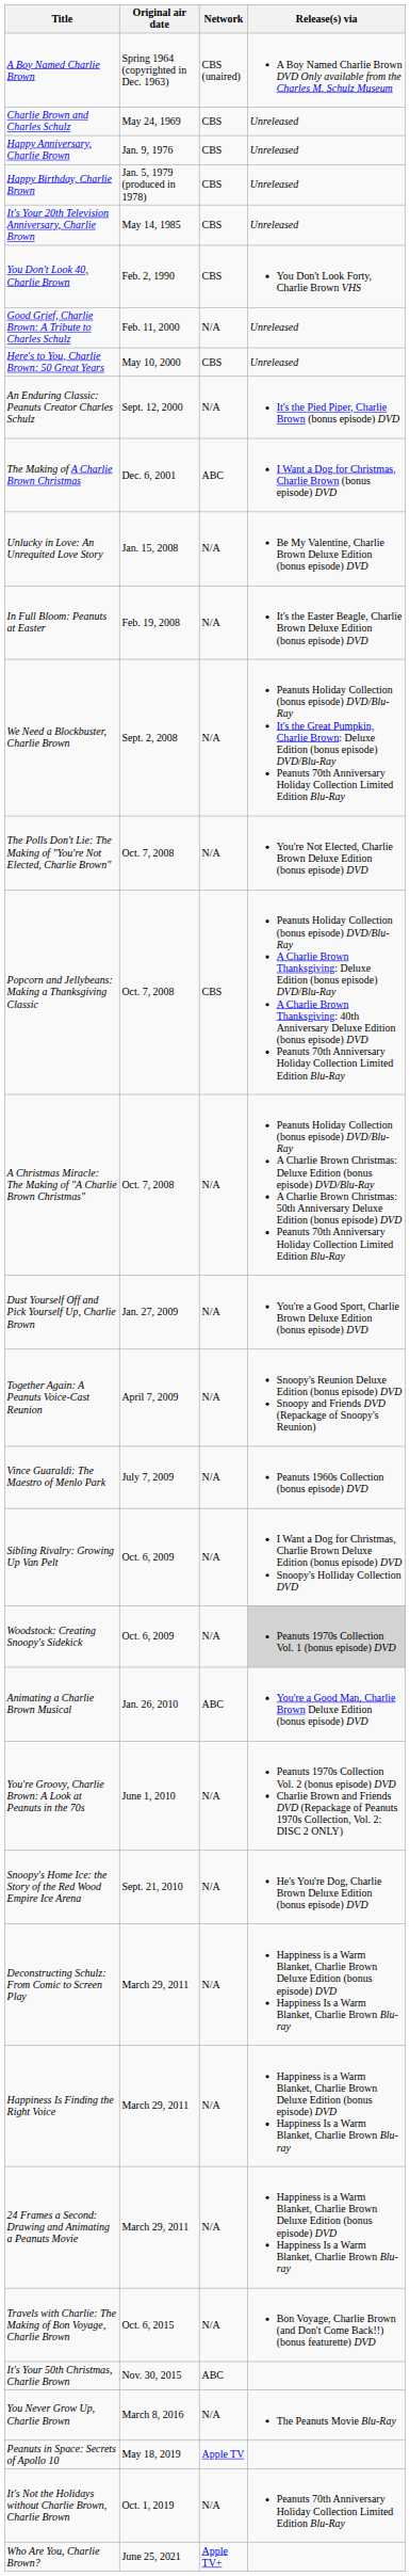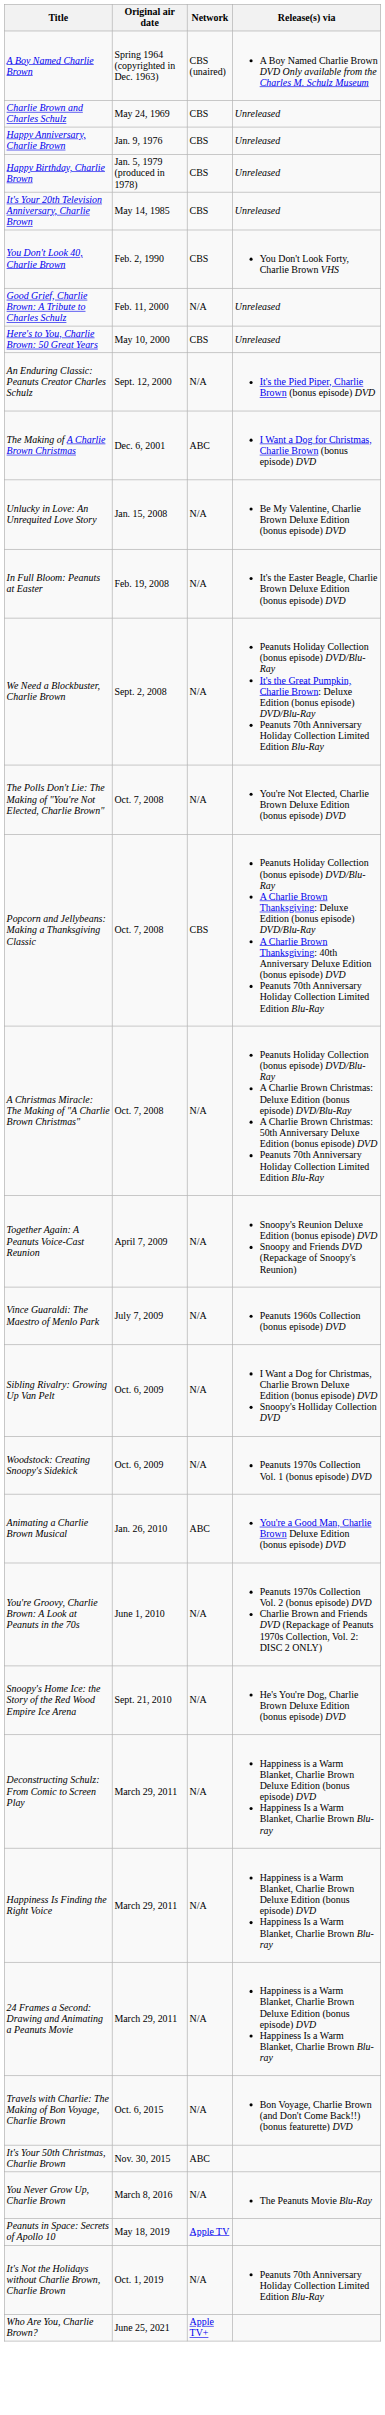 <table class="wikitable">
 <tr>
 <th>Title</th>
 <th>Original air date</th>
 <th>Network</th>
 <th>Release(s) via</th>
 </tr>
 <tr>
 <td><em><a href='#'>A Boy Named Charlie Brown</a></em></td>
 <td>Spring 1964 (copyrighted in Dec. 1963)</td>
 <td>CBS (unaired)</td>
 <td><br><ul><li>A Boy Named Charlie Brown <em>DVD</em> <em>Only available from the <a href='#'>Charles M. Schulz Museum</a></em></li></ul></td>
 </tr>
 <tr>
 <td><em><a href='#'>Charlie Brown and Charles Schulz</a></em></td>
 <td>May 24, 1969</td>
 <td>CBS</td>
 <td><div><em>Unreleased</em></div></td>
 </tr>
 <tr>
 <td><em><a href='#'>Happy Anniversary, Charlie Brown</a></em></td>
 <td>Jan. 9, 1976</td>
 <td>CBS</td>
 <td><div><em>Unreleased</em></div></td>
 </tr>
 <tr>
 <td><em><a href='#'>Happy Birthday, Charlie Brown</a></em></td>
 <td>Jan. 5, 1979 (produced in 1978)</td>
 <td>CBS</td>
 <td><div><em>Unreleased</em></div></td>
 </tr>
 <tr>
 <td><em><a href='#'>It's Your 20th Television Anniversary, Charlie Brown</a></em></td>
 <td>May 14, 1985</td>
 <td>CBS</td>
 <td><div><em>Unreleased</em></div></td>
 </tr>
 <tr>
 <td><em><a href='#'>You Don't Look 40, Charlie Brown</a></em></td>
 <td>Feb. 2, 1990</td>
 <td>CBS</td>
 <td><br><ul><li>You Don't Look Forty, Charlie Brown <em>VHS</em></li></ul></td>
 </tr>
 <tr>
 <td><em><a href='#'>Good Grief, Charlie Brown: A Tribute to Charles Schulz</a></em></td>
 <td>Feb. 11, 2000</td>
 <td>N/A</td>
 <td><div><em>Unreleased</em></div></td>
 </tr>
 <tr>
 <td><em><a href='#'>Here's to You, Charlie Brown: 50 Great Years</a></em></td>
 <td>May 10, 2000</td>
 <td>CBS</td>
 <td><div><em>Unreleased</em></div></td>
 </tr>
 <tr>
 <td><em>An Enduring Classic: Peanuts Creator Charles Schulz</em></td>
 <td>Sept. 12, 2000</td>
 <td>N/A</td>
 <td><br><ul><li><a href='#'>It's the Pied Piper, Charlie Brown</a> (bonus episode) <em>DVD</em></li></ul></td>
 </tr>
 <tr>
 <td><em>The Making of <a href='#'>A Charlie Brown Christmas</a></em></td>
 <td>Dec. 6, 2001</td>
 <td>ABC</td>
 <td><br><ul><li><a href='#'>I Want a Dog for Christmas, Charlie Brown</a> (bonus episode) <em>DVD</em></li></ul></td>
 </tr>
 <tr>
 <td><em>Unlucky in Love: An Unrequited Love Story</em></td>
 <td>Jan. 15, 2008</td>
 <td>N/A</td>
 <td><br><ul><li>Be My Valentine, Charlie Brown Deluxe Edition (bonus episode) <em>DVD</em></li></ul></td>
 </tr>
 <tr>
 <td><em>In Full Bloom: Peanuts at Easter</em></td>
 <td>Feb. 19, 2008</td>
 <td>N/A</td>
 <td><br><ul><li>It's the Easter Beagle, Charlie Brown Deluxe Edition (bonus episode) <em>DVD</em></li></ul></td>
 </tr>
 <tr>
 <td><em>We Need a Blockbuster, Charlie Brown</em></td>
 <td>Sept. 2, 2008</td>
 <td>N/A</td>
 <td><br><ul><li>Peanuts Holiday Collection (bonus episode) <em>DVD/Blu-Ray</em></li><li><a href='#'>It's the Great Pumpkin, Charlie Brown</a>: Deluxe Edition (bonus episode) <em>DVD/Blu-Ray</em></li><li>Peanuts 70th Anniversary Holiday Collection Limited Edition <em>Blu-Ray</em></li></ul></td>
 </tr>
 <tr>
 <td><em>The Polls Don't Lie: The Making of "You're Not Elected, Charlie Brown"</em></td>
 <td>Oct. 7, 2008</td>
 <td>N/A</td>
 <td><br><ul><li>You're Not Elected, Charlie Brown Deluxe Edition (bonus episode) <em>DVD</em></li></ul></td>
 </tr>
 <tr>
 <td><em>Popcorn and Jellybeans: Making a Thanksgiving Classic</em></td>
 <td>Oct. 7, 2008</td>
 <td>CBS</td>
 <td><br><ul><li>Peanuts Holiday Collection (bonus episode) <em>DVD/Blu-Ray</em></li><li><a href='#'>A Charlie Brown Thanksgiving</a>: Deluxe Edition (bonus episode) <em>DVD/Blu-Ray</em></li><li><a href='#'>A Charlie Brown Thanksgiving</a>: 40th Anniversary Deluxe Edition (bonus episode) <em>DVD</em></li><li>Peanuts 70th Anniversary Holiday Collection Limited Edition <em>Blu-Ray</em></li></ul></td>
 </tr>
 <tr>
 <td><em>A Christmas Miracle: The Making of "A Charlie Brown Christmas"</em></td>
 <td>Oct. 7, 2008</td>
 <td>N/A</td>
 <td><br><ul><li>Peanuts Holiday Collection (bonus episode) <em>DVD/Blu-Ray</em></li><li>A Charlie Brown Christmas: Deluxe Edition (bonus episode) <em>DVD/Blu-Ray</em></li><li>A Charlie Brown Christmas: 50th Anniversary Deluxe Edition (bonus episode) <em>DVD</em></li><li>Peanuts 70th Anniversary Holiday Collection Limited Edition <em>Blu-Ray</em></li></ul></td>
 </tr>
 <tr>
-<td><em>Dust Yourself Off and Pick Yourself Up, Charlie Brown</em></td>
-<td>Jan. 27, 2009</td>
-<td>N/A</td>
-<td><br><ul><li>You're a Good Sport, Charlie Brown Deluxe Edition (bonus episode) <em>DVD</em></li></ul></td>
-</tr>
-<tr>
 <td><em>Together Again: A Peanuts Voice-Cast Reunion</em></td>
 <td>April 7, 2009</td>
 <td>N/A</td>
 <td><br><ul><li>Snoopy's Reunion Deluxe Edition (bonus episode) <em>DVD</em></li><li>Snoopy and Friends <em>DVD</em> (Repackage of Snoopy's Reunion)</li></ul></td>
 </tr>
 <tr>
 <td><em>Vince Guaraldi: The Maestro of Menlo Park</em></td>
 <td>July 7, 2009</td>
 <td>N/A</td>
 <td><br><ul><li>Peanuts 1960s Collection (bonus episode) <em>DVD</em></li></ul></td>
 </tr>
 <tr>
 <td><em>Sibling Rivalry: Growing Up Van Pelt</em></td>
 <td>Oct. 6, 2009</td>
 <td>N/A</td>
 <td><br><ul><li>I Want a Dog for Christmas, Charlie Brown Deluxe Edition (bonus episode) <em>DVD</em></li><li>Snoopy's Holliday Collection <em>DVD</em></li></ul></td>
 </tr>
 <tr>
 <td><em>Woodstock: Creating Snoopy's Sidekick</em></td>
 <td>Oct. 6, 2009</td>
 <td>N/A</td>
-<td style="background: lightgrey;"><br><ul><li>Peanuts 1970s Collection Vol. 1 (bonus episode) <em>DVD</em></li></ul></td>
+<td><br><ul><li>Peanuts 1970s Collection Vol. 1 (bonus episode) <em>DVD</em></li></ul></td>
 </tr>
 <tr>
 <td><em>Animating a Charlie Brown Musical</em></td>
 <td>Jan. 26, 2010</td>
 <td>ABC</td>
 <td><br><ul><li><a href='#'>You're a Good Man, Charlie Brown</a> Deluxe Edition (bonus episode) <em>DVD</em></li></ul></td>
 </tr>
 <tr>
 <td><em>You're Groovy, Charlie Brown: A Look at Peanuts in the 70s</em></td>
 <td>June 1, 2010</td>
 <td>N/A</td>
 <td><br><ul><li>Peanuts 1970s Collection Vol. 2 (bonus episode) <em>DVD</em></li><li>Charlie Brown and Friends <em>DVD</em> (Repackage of Peanuts 1970s Collection, Vol. 2: DISC 2 ONLY)</li></ul></td>
 </tr>
 <tr>
 <td><em>Snoopy's Home Ice: the Story of the Red Wood Empire Ice Arena</em></td>
 <td>Sept. 21, 2010</td>
 <td>N/A</td>
 <td><br><ul><li>He's You're Dog, Charlie Brown Deluxe Edition (bonus episode) <em>DVD</em></li></ul></td>
 </tr>
 <tr>
 <td><em>Deconstructing Schulz: From Comic to Screen Play</em></td>
 <td>March 29, 2011</td>
 <td>N/A</td>
 <td><br><ul><li>Happiness is a Warm Blanket, Charlie Brown Deluxe Edition (bonus episode) <em>DVD</em></li><li>Happiness Is a Warm Blanket, Charlie Brown <em>Blu-ray</em></li></ul></td>
 </tr>
 <tr>
 <td><em>Happiness Is Finding the Right Voice</em></td>
 <td>March 29, 2011</td>
 <td>N/A</td>
 <td><br><ul><li>Happiness is a Warm Blanket, Charlie Brown Deluxe Edition (bonus episode) <em>DVD</em></li><li>Happiness Is a Warm Blanket, Charlie Brown <em>Blu-ray</em></li></ul></td>
 </tr>
 <tr>
 <td><em>24 Frames a Second: Drawing and Animating a Peanuts Movie</em></td>
 <td>March 29, 2011</td>
 <td>N/A</td>
 <td><br><ul><li>Happiness is a Warm Blanket, Charlie Brown Deluxe Edition (bonus episode) <em>DVD</em></li><li>Happiness Is a Warm Blanket, Charlie Brown <em>Blu-ray</em></li></ul></td>
 </tr>
 <tr>
 <td><em>Travels with Charlie: The Making of Bon Voyage, Charlie Brown</em></td>
 <td>Oct. 6, 2015</td>
 <td>N/A</td>
 <td><br><ul><li>Bon Voyage, Charlie Brown (and Don't Come Back!!) (bonus featurette) <em>DVD</em></li></ul></td>
 </tr>
 <tr>
 <td><em>It's Your 50th Christmas, Charlie Brown</em></td>
 <td>Nov. 30, 2015</td>
 <td>ABC</td>
 <td></td>
 </tr>
 <tr>
 <td><em>You Never Grow Up, Charlie Brown</em></td>
 <td>March 8, 2016</td>
 <td>N/A</td>
 <td><br><ul><li>The Peanuts Movie <em>Blu-Ray</em></li></ul></td>
 </tr>
 <tr>
 <td><em>Peanuts in Space: Secrets of Apollo 10</em></td>
 <td>May 18, 2019</td>
 <td><a href='#'>Apple TV</a></td>
 <td></td>
 </tr>
 <tr>
 <td><em>It's Not the Holidays without Charlie Brown, Charlie Brown</em></td>
 <td>Oct. 1, 2019</td>
 <td>N/A</td>
 <td><br><ul><li>Peanuts 70th Anniversary Holiday Collection Limited Edition <em>Blu-Ray</em></li></ul></td>
 </tr>
 <tr>
 <td><em>Who Are You, Charlie Brown?</em></td>
 <td>June 25, 2021</td>
 <td><a href='#'>Apple TV+</a></td>
 <td></td>
 </tr>
 </table>
